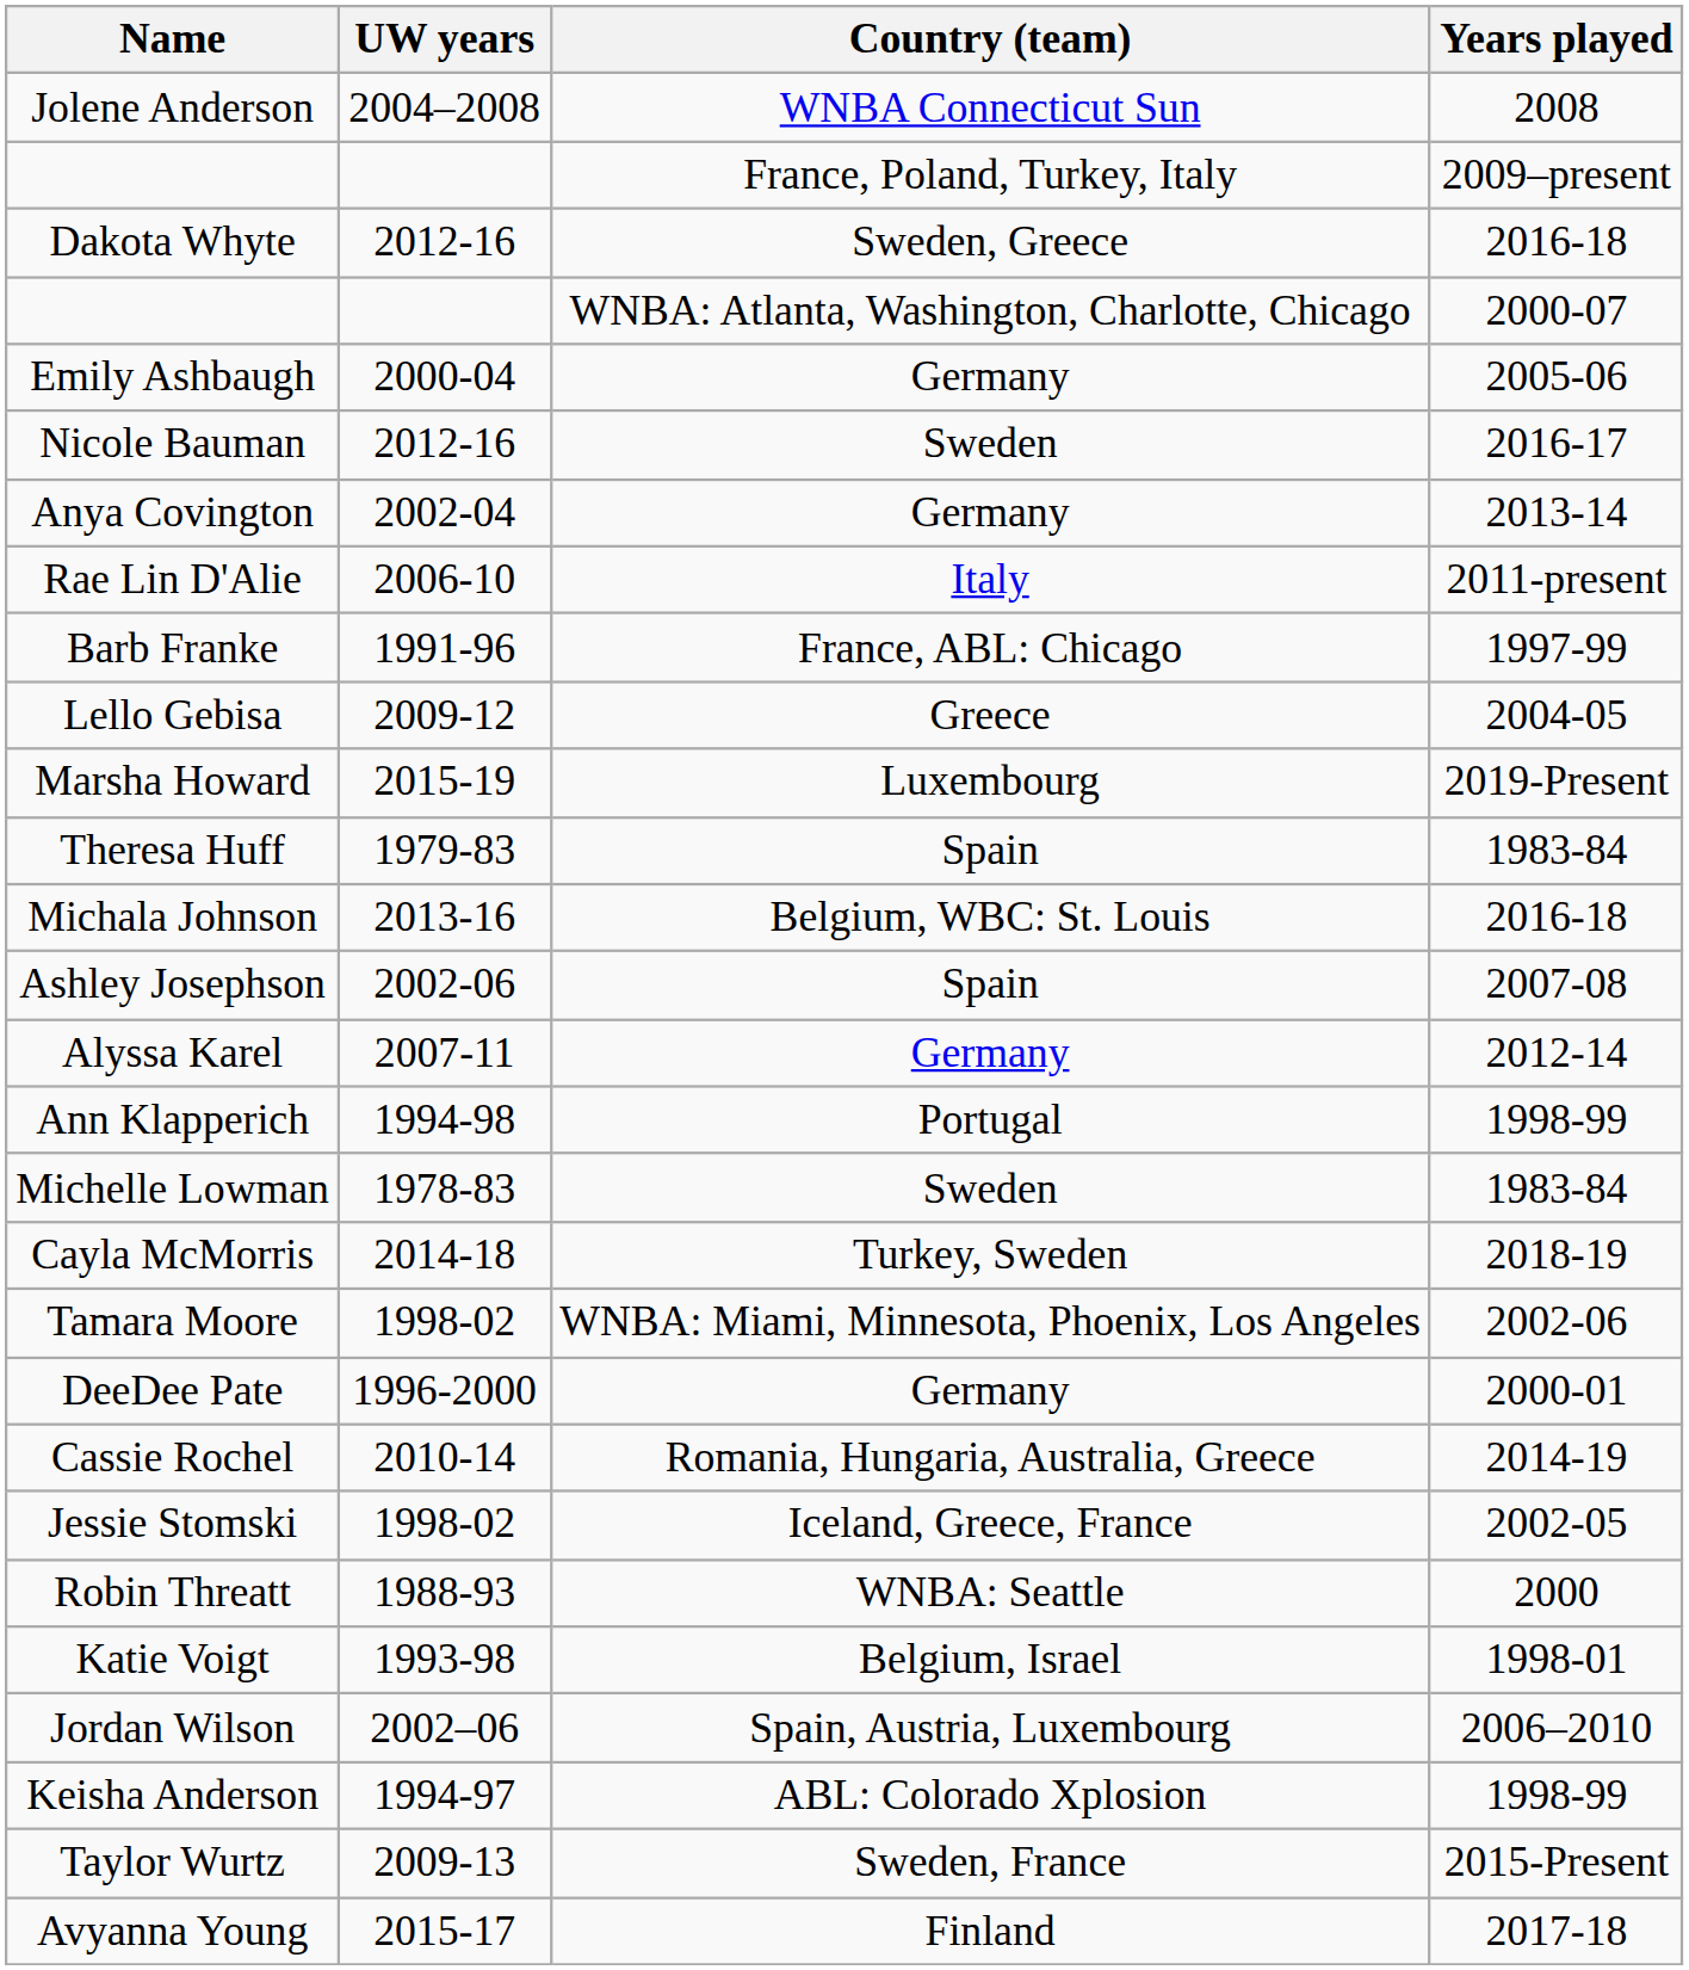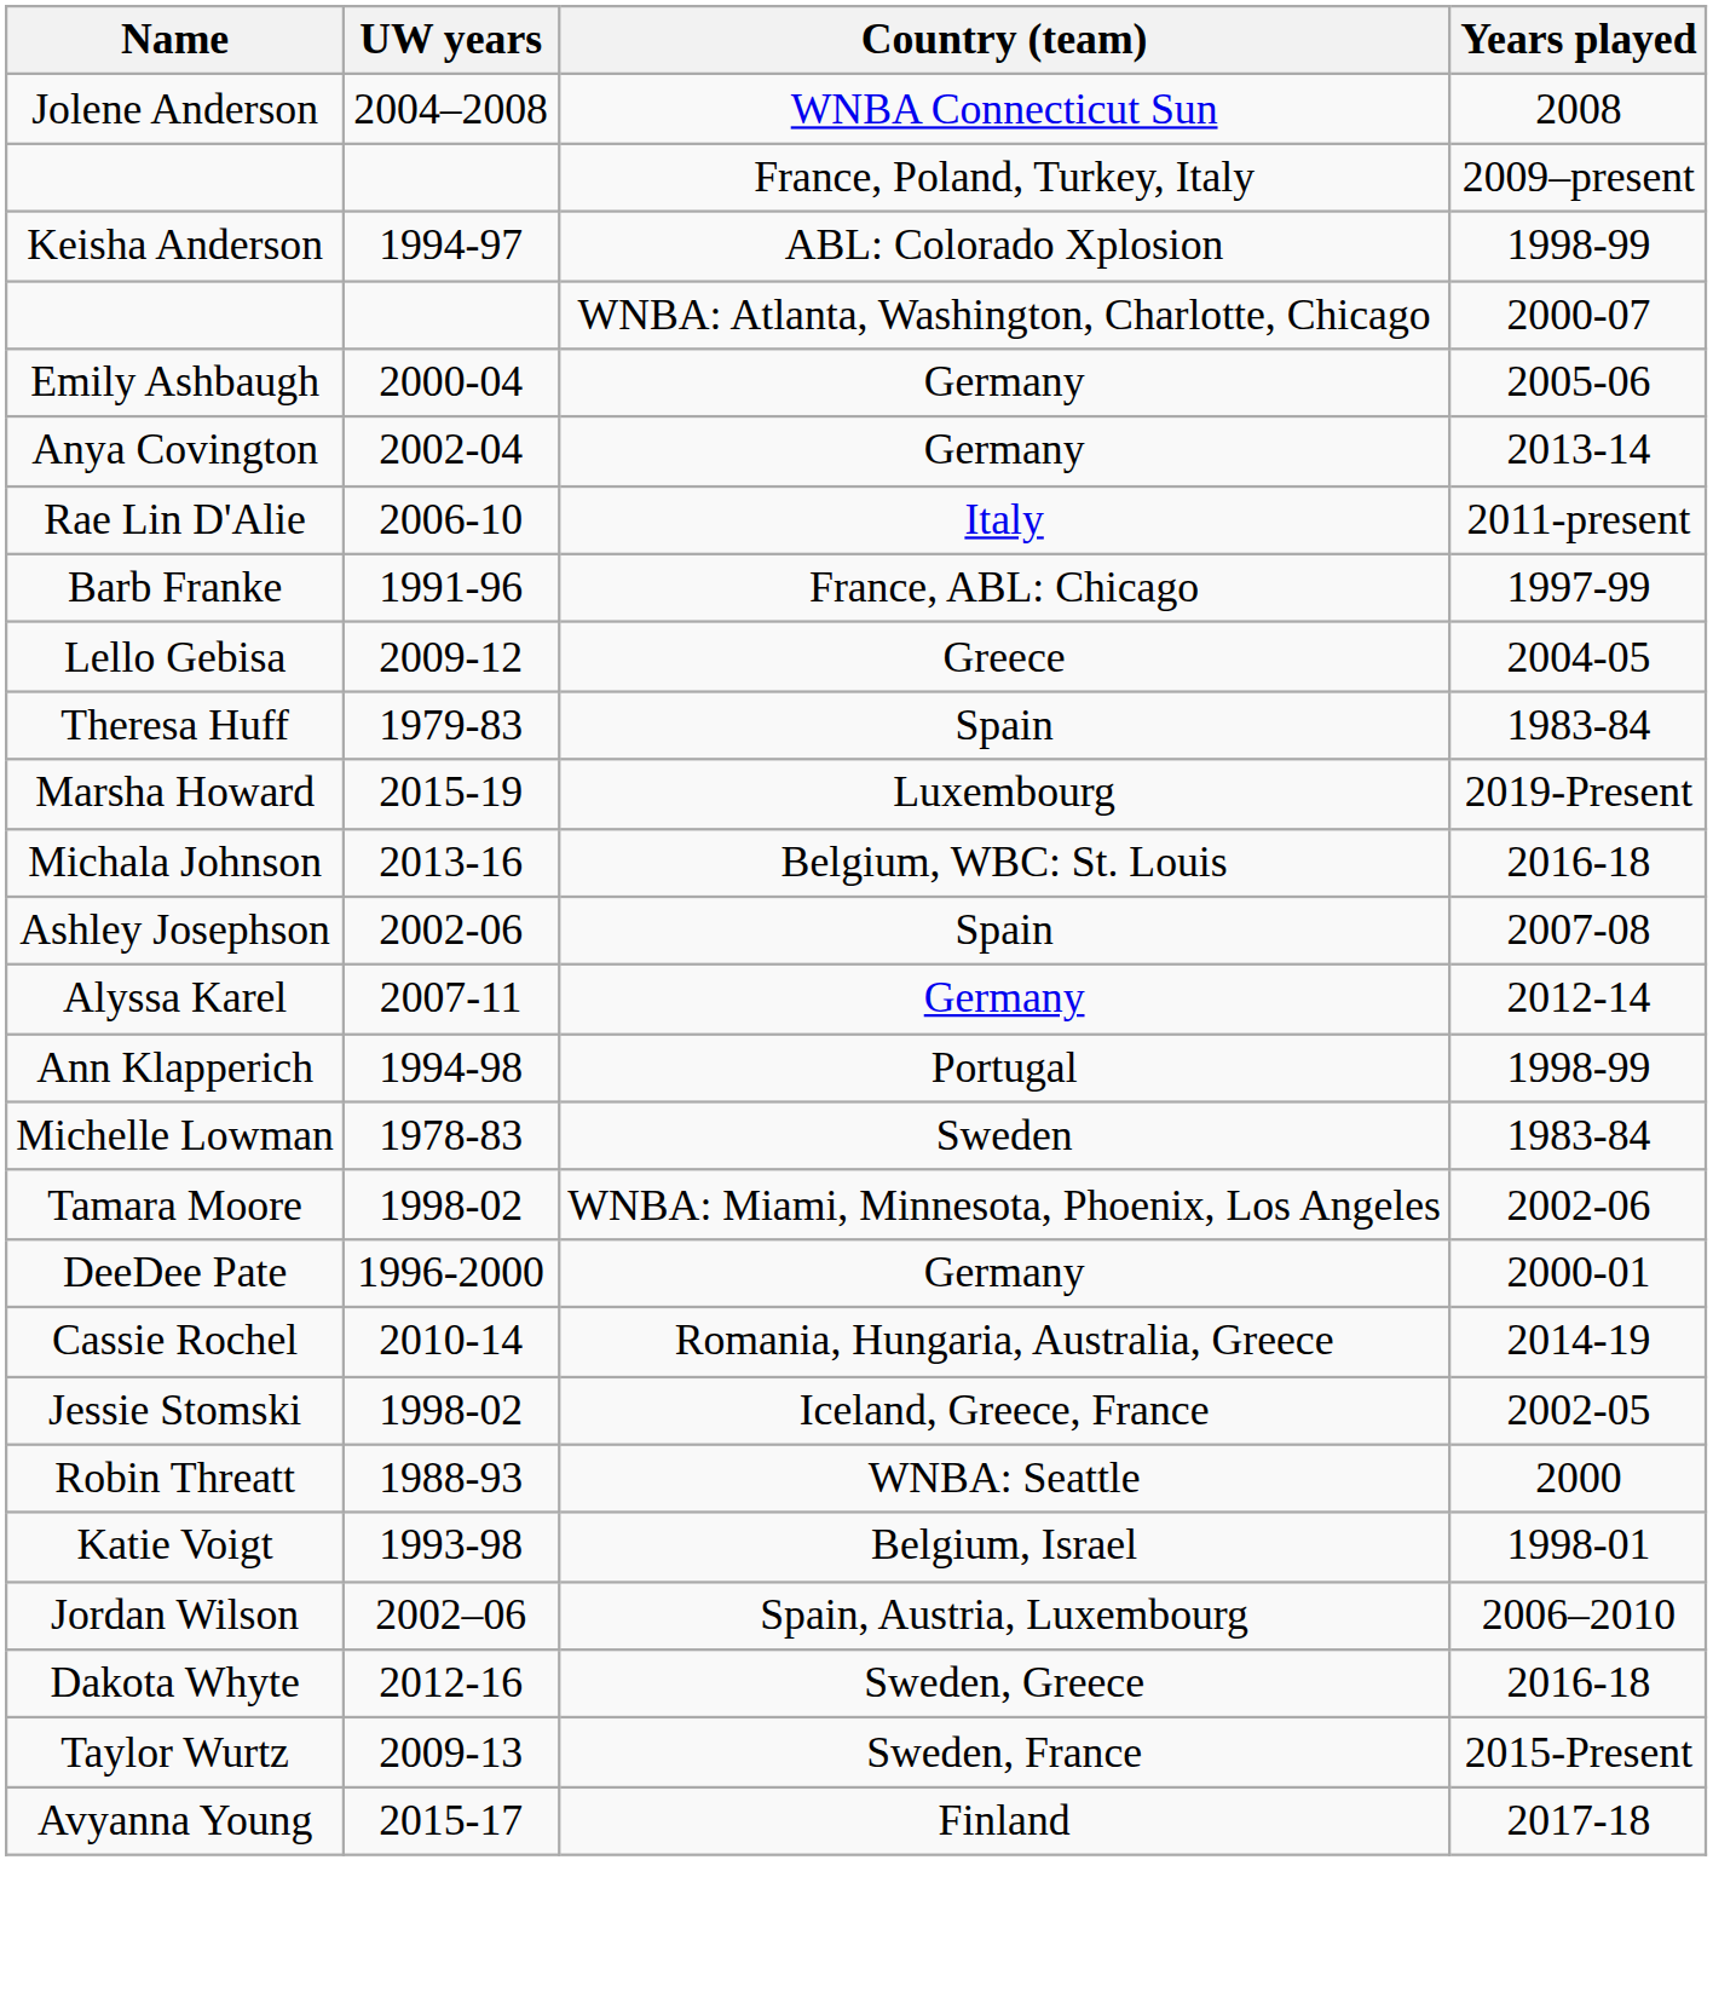 <table class="wikitable" style="text-align:center">
 <tr>
 <th>Name</th>
 <th>UW years</th>
 <th>Country (team)</th>
 <th>Years played</th>
 </tr>
 <tr>
 <td>Jolene Anderson</td>
 <td>2004–2008</td>
 <td><a href='#'>WNBA Connecticut Sun</a></td>
 <td>2008</td>
 </tr>
 <tr>
 <td></td>
 <td></td>
 <td>France, Poland, Turkey, Italy</td>
 <td>2009–present</td>
 </tr>
 <tr>
-<td>Dakota Whyte</td>
-<td>2012-16</td>
-<td>Sweden, Greece</td>
-<td>2016-18</td>
+<td>Keisha Anderson</td>
+<td>1994-97</td>
+<td>ABL: Colorado Xplosion</td>
+<td>1998-99</td>
 </tr>
 <tr>
 <td></td>
 <td></td>
 <td>WNBA: Atlanta, Washington, Charlotte, Chicago</td>
 <td>2000-07</td>
 </tr>
 <tr>
 <td>Emily Ashbaugh</td>
 <td>2000-04</td>
 <td>Germany</td>
 <td>2005-06</td>
-</tr>
-<tr>
-<td>Nicole Bauman</td>
-<td>2012-16</td>
-<td>Sweden</td>
-<td>2016-17</td>
 </tr>
 <tr>
 <td>Anya Covington</td>
 <td>2002-04</td>
 <td>Germany</td>
 <td>2013-14</td>
 </tr>
 <tr>
 <td>Rae Lin D'Alie</td>
 <td>2006-10</td>
 <td><a href='#'>Italy</a></td>
 <td>2011-present</td>
 </tr>
 <tr>
 <td>Barb Franke</td>
 <td>1991-96</td>
 <td>France, ABL: Chicago</td>
 <td>1997-99</td>
 </tr>
 <tr>
 <td>Lello Gebisa</td>
 <td>2009-12</td>
 <td>Greece</td>
 <td>2004-05</td>
 </tr>
 <tr>
+<td>Theresa Huff</td>
+<td>1979-83</td>
+<td>Spain</td>
+<td>1983-84</td>
+</tr>
+<tr>
 <td>Marsha Howard</td>
 <td>2015-19</td>
 <td>Luxembourg</td>
 <td>2019-Present</td>
-</tr>
-<tr>
-<td>Theresa Huff</td>
-<td>1979-83</td>
-<td>Spain</td>
-<td>1983-84</td>
 </tr>
 <tr>
 <td>Michala Johnson</td>
 <td>2013-16</td>
 <td>Belgium, WBC: St. Louis</td>
 <td>2016-18</td>
 </tr>
 <tr>
 <td>Ashley Josephson</td>
 <td>2002-06</td>
 <td>Spain</td>
 <td>2007-08</td>
 </tr>
 <tr>
 <td>Alyssa Karel</td>
 <td>2007-11</td>
 <td><a href='#'>Germany</a></td>
 <td>2012-14</td>
 </tr>
 <tr>
 <td>Ann Klapperich</td>
 <td>1994-98</td>
 <td>Portugal</td>
 <td>1998-99</td>
 </tr>
 <tr>
 <td>Michelle Lowman</td>
 <td>1978-83</td>
 <td>Sweden</td>
 <td>1983-84</td>
-</tr>
-<tr>
-<td>Cayla McMorris</td>
-<td>2014-18</td>
-<td>Turkey, Sweden</td>
-<td>2018-19</td>
 </tr>
 <tr>
 <td>Tamara Moore</td>
 <td>1998-02</td>
 <td>WNBA: Miami, Minnesota, Phoenix, Los Angeles</td>
 <td>2002-06</td>
 </tr>
 <tr>
 <td>DeeDee Pate</td>
 <td>1996-2000</td>
 <td>Germany</td>
 <td>2000-01</td>
 </tr>
 <tr>
 <td>Cassie Rochel</td>
 <td>2010-14</td>
 <td>Romania, Hungaria, Australia, Greece</td>
 <td>2014-19</td>
 </tr>
 <tr>
 <td>Jessie Stomski</td>
 <td>1998-02</td>
 <td>Iceland, Greece, France</td>
 <td>2002-05</td>
 </tr>
 <tr>
 <td>Robin Threatt</td>
 <td>1988-93</td>
 <td>WNBA: Seattle</td>
 <td>2000</td>
 </tr>
 <tr>
 <td>Katie Voigt</td>
 <td>1993-98</td>
 <td>Belgium, Israel</td>
 <td>1998-01</td>
 </tr>
 <tr>
 <td>Jordan Wilson</td>
 <td>2002–06</td>
 <td>Spain, Austria, Luxembourg</td>
 <td>2006–2010</td>
 </tr>
 <tr>
-<td>Keisha Anderson</td>
-<td>1994-97</td>
-<td>ABL: Colorado Xplosion</td>
-<td>1998-99</td>
+<td>Dakota Whyte</td>
+<td>2012-16</td>
+<td>Sweden, Greece</td>
+<td>2016-18</td>
 </tr>
 <tr>
 <td>Taylor Wurtz</td>
 <td>2009-13</td>
 <td>Sweden, France</td>
 <td>2015-Present</td>
 </tr>
 <tr>
 <td>Avyanna Young</td>
 <td>2015-17</td>
 <td>Finland</td>
 <td>2017-18</td>
 </tr>
 </table>
